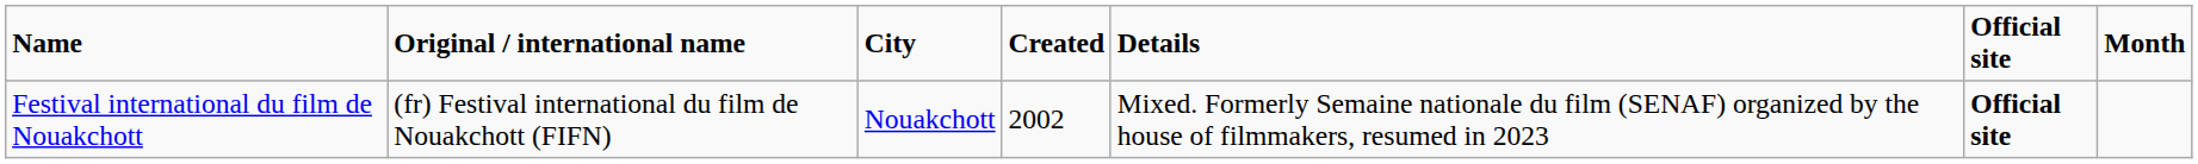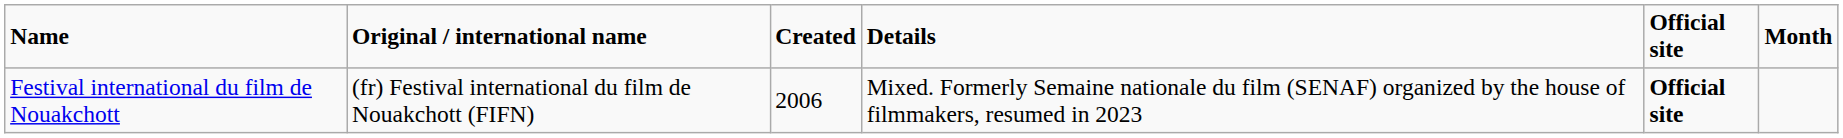 <table class="wikitable">
 <tr>
 <td><strong>Name</strong></td>
 <td><strong>Original / international name</strong></td>
-<td><strong>City</strong></td>
 <td><strong>Created</strong></td>
 <td><strong>Details</strong></td>
 <td><strong>Official site</strong></td>
 <td><strong>Month</strong></td>
 </tr>
 <tr>
 <td><a href='#'>Festival international du film de Nouakchott</a></td>
 <td>(fr) Festival international du film de Nouakchott (FIFN)</td>
-<td><a href='#'>Nouakchott</a></td>
-<td>2002</td>
+<td>2006</td>
 <td>Mixed. Formerly Semaine nationale du film (SENAF) organized by the house of filmmakers, resumed in 2023</td>
 <td><strong>Official site</strong></td>
 <td></td>
 </tr>
 </table>
